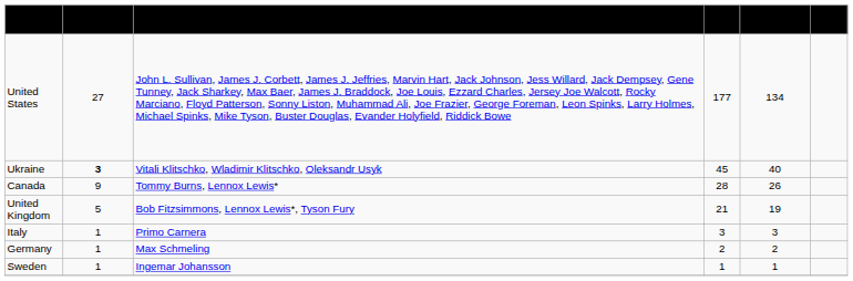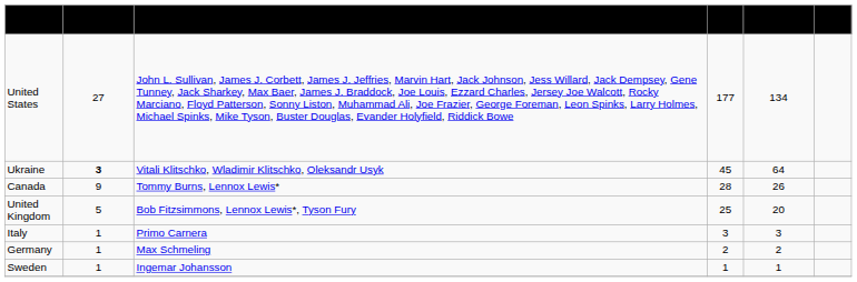 <table class="wikitable sortable">
 <tr>
 <th style="background: #D1EEEE; background: black;« width=»10%"><span>Country</span></th>
 <th style="background: #D1EEEE; background: black;« width=»10%"><span>No. of champions</span></th>
 <th style="background: #D1EEEE; background: black;« width=»10%"><span>Boxers by Name</span></th>
 <th style="background: #D1EEEE; background: black;« width=»10%"><span>Title wins</span></th>
 <th style="background: #D1EEEE; background: black;« width=»10%"><span>Beaten opponents</span></th>
 <th style="background: #D1EEEE; background: black;« width=»10%"><span>Fights</span></th>
 </tr>
 <tr>
 <td>United States</td>
 <td align=center>27</td>
 <td><a href='#'>John L. Sullivan</a>, <a href='#'>James J. Corbett</a>, <a href='#'>James J. Jeffries</a>, <a href='#'>Marvin Hart</a>, <a href='#'>Jack Johnson</a>, <a href='#'>Jess Willard</a>, <a href='#'>Jack Dempsey</a>, <a href='#'>Gene Tunney</a>, <a href='#'>Jack Sharkey</a>, <a href='#'>Max Baer</a>, <a href='#'>James J. Braddock</a>, <a href='#'>Joe Louis</a>, <a href='#'>Ezzard Charles</a>, <a href='#'>Jersey Joe Walcott</a>, <a href='#'>Rocky Marciano</a>, <a href='#'>Floyd Patterson</a>, <a href='#'>Sonny Liston</a>, <a href='#'>Muhammad Ali</a>, <a href='#'>Joe Frazier</a>, <a href='#'>George Foreman</a>, <a href='#'>Leon Spinks</a>, <a href='#'>Larry Holmes</a>, <a href='#'>Michael Spinks</a>, <a href='#'>Mike Tyson</a>, <a href='#'>Buster Douglas</a>, <a href='#'>Evander Holyfield</a>, <a href='#'>Riddick Bowe</a></td>
 <td align=center>177</td>
 <td align=center>134</td>
 <td><br><br><br><br><br><br><br><br><br><br></td>
 </tr>
 <tr>
 <td>Ukraine</td>
 <td align=center><strong>3</strong></td>
 <td align=left><a href='#'>Vitali Klitschko</a>, <a href='#'>Wladimir Klitschko</a>, <a href='#'>Oleksandr Usyk</a></td>
 <td align=center>45</td>
-<td align=center>40</td>
+<td align=center>64</td>
 <td></td>
 </tr>
 <tr>
 <td>Canada</td>
 <td align=center>9</td>
 <td align=left><a href='#'>Tommy Burns</a>, <a href='#'>Lennox Lewis</a>*</td>
 <td align=center>28</td>
 <td align=center>26</td>
 <td></td>
 </tr>
 <tr>
 <td>United Kingdom</td>
 <td align=center>5</td>
 <td align=left><a href='#'>Bob Fitzsimmons</a>, <a href='#'>Lennox Lewis</a>*, <a href='#'>Tyson Fury</a></td>
-<td align=center>21</td>
-<td align=center>19</td>
+<td align=center>25</td>
+<td align=center>20</td>
 <td></td>
 </tr>
 <tr>
 <td>Italy</td>
 <td align=center>1</td>
 <td align=left><a href='#'>Primo Carnera</a></td>
 <td align=center>3</td>
 <td align=center>3</td>
 <td></td>
 </tr>
 <tr>
 <td>Germany</td>
 <td align="center">1</td>
 <td align="left"><a href='#'>Max Schmeling</a></td>
 <td align=center>2</td>
 <td align=center>2</td>
 <td></td>
 </tr>
 <tr>
 <td>Sweden</td>
 <td align=center>1</td>
 <td align=left><a href='#'>Ingemar Johansson</a></td>
 <td align=center>1</td>
 <td align=center>1</td>
 <td></td>
 </tr>
 <tr>
 </tr>
 </table>
